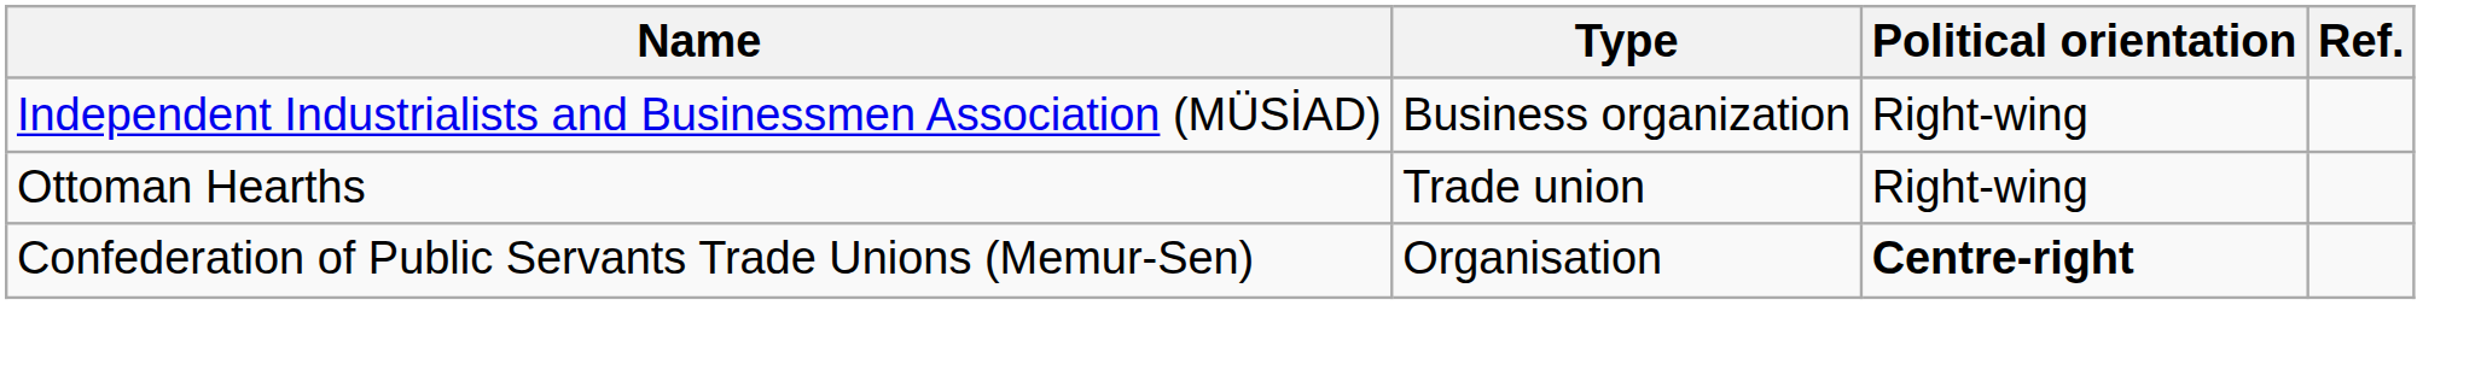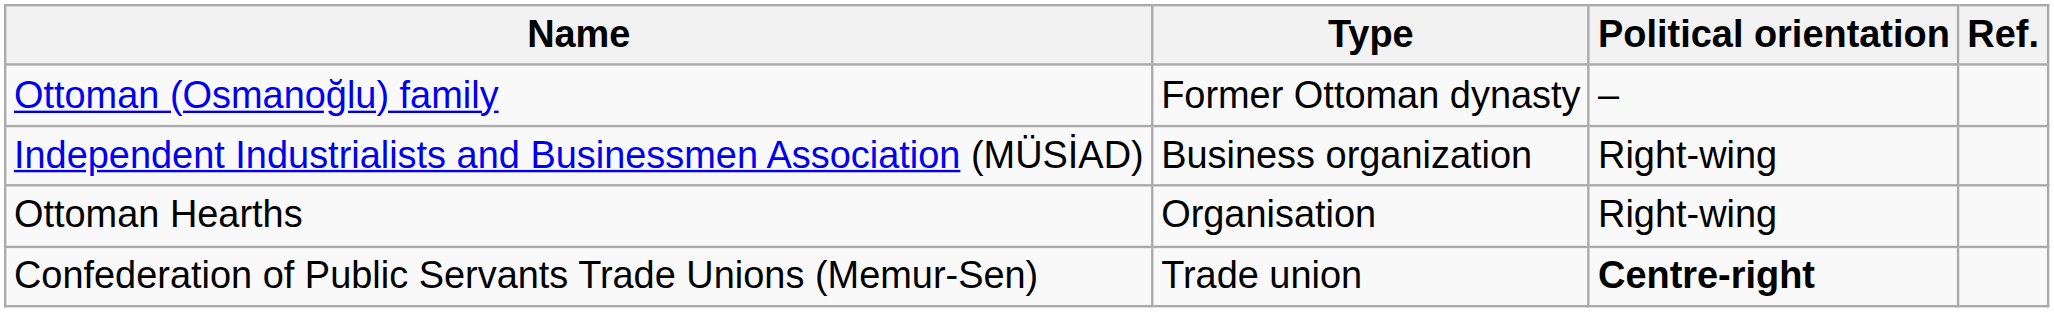 <table class=wikitable>
 <tr>
 <th>Name</th>
 <th>Type</th>
 <th>Political orientation</th>
 <th>Ref.</th>
+</tr>
+<tr>
+<td><a href='#'>Ottoman (Osmanoğlu) family</a></td>
+<td>Former Ottoman dynasty</td>
+<td>–</td>
+<td></td>
 </tr>
 <tr>
 <td><a href='#'>Independent Industrialists and Businessmen Association</a> (MÜSİAD)</td>
 <td>Business organization</td>
 <td>Right-wing</td>
 <td></td>
 </tr>
 <tr>
 <td>Ottoman Hearths</td>
-<td>Trade union</td>
+<td>Organisation</td>
 <td>Right-wing</td>
 <td></td>
 </tr>
 <tr>
 <td>Confederation of Public Servants Trade Unions (Memur-Sen)</td>
-<td>Organisation</td>
+<td>Trade union</td>
 <td><strong>Centre-right</strong></td>
 <td></td>
 </tr>
 </table>
